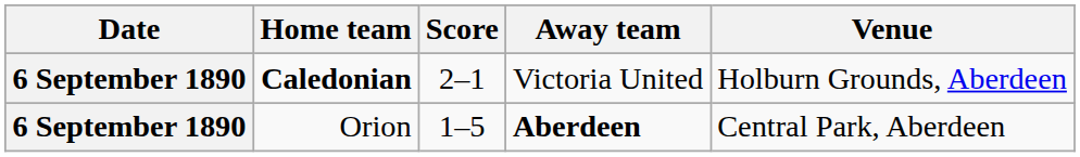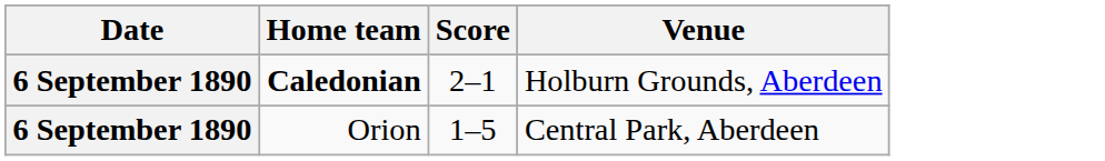 <table class="wikitable football-result-list" style="max-width: 80em; text-align: center">
 <tr>
 <th scope="col">Date</th>
 <th scope="col">Home team</th>
 <th scope="col">Score</th>
-<th scope="col">Away team</th>
 <th scope="col">Venue</th>
 </tr>
 <tr>
 <th scope="row">6 September 1890</th>
 <td align=right><strong>Caledonian</strong></td>
 <td>2–1</td>
-<td align=left>Victoria United</td>
 <td align=left>Holburn Grounds, <a href='#'>Aberdeen</a></td>
 </tr>
 <tr>
 <th scope="row">6 September 1890</th>
 <td align=right>Orion</td>
 <td>1–5</td>
-<td align=left><strong>Aberdeen</strong></td>
 <td align=left>Central Park, Aberdeen</td>
 </tr>
 </table>
